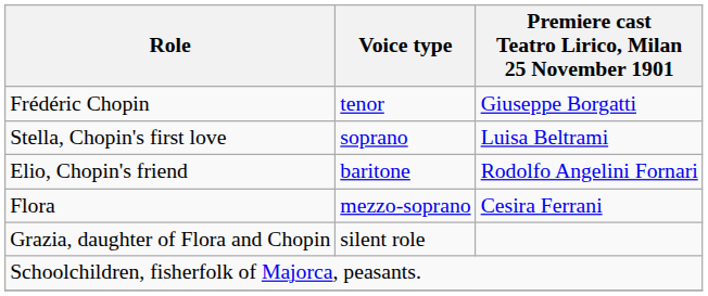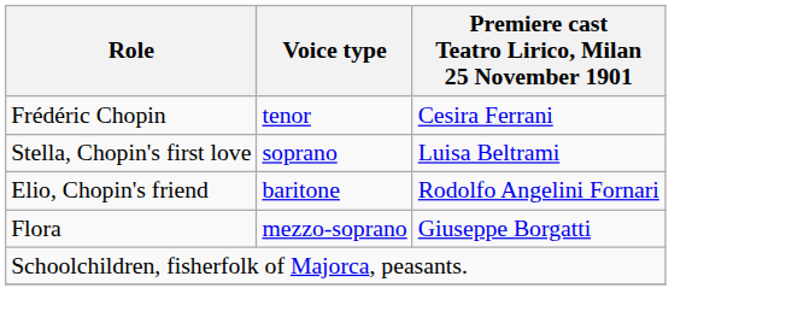 <table class="wikitable" border="1">
 <tr>
 <th>Role</th>
 <th>Voice type</th>
 <th>Premiere cast<br>Teatro Lirico, Milan<br>25 November 1901</th>
 </tr>
 <tr>
 <td>Frédéric Chopin</td>
 <td><a href='#'>tenor</a></td>
-<td><a href='#'>Giuseppe Borgatti</a></td>
+<td><a href='#'>Cesira Ferrani</a></td>
 </tr>
 <tr>
 <td>Stella, Chopin's first love</td>
 <td><a href='#'>soprano</a></td>
 <td><a href='#'>Luisa Beltrami</a></td>
 </tr>
 <tr>
 <td>Elio, Chopin's friend</td>
 <td><a href='#'>baritone</a></td>
 <td><a href='#'>Rodolfo Angelini Fornari</a></td>
 </tr>
 <tr>
 <td>Flora</td>
 <td><a href='#'>mezzo-soprano</a></td>
-<td><a href='#'>Cesira Ferrani</a></td>
-</tr>
-<tr>
-<td>Grazia, daughter of Flora and Chopin</td>
-<td>silent role</td>
-<td></td>
+<td><a href='#'>Giuseppe Borgatti</a></td>
 </tr>
 <tr>
 <td colspan="3">Schoolchildren, fisherfolk of <a href='#'>Majorca</a>, peasants.</td>
 </tr>
 <tr>
 </tr>
 </table>
